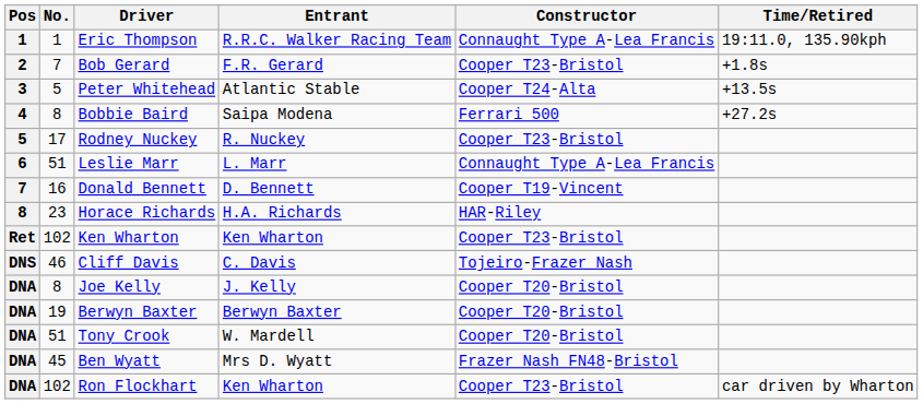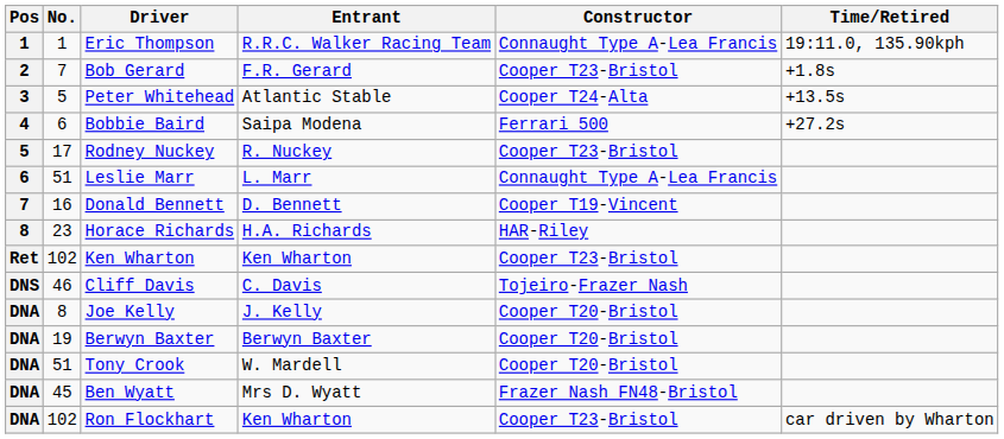 <table class="wikitable" style="font-size: 95%;">
 <tr>
 <th>Pos</th>
 <th>No.</th>
 <th>Driver</th>
 <th>Entrant</th>
 <th>Constructor</th>
 <th>Time/Retired</th>
 </tr>
 <tr>
 <th>1</th>
 <td style="text-align:center">1</td>
 <td> <a href='#'>Eric Thompson</a></td>
 <td><a href='#'>R.R.C. Walker Racing Team</a></td>
 <td><a href='#'>Connaught Type A</a>-<a href='#'>Lea Francis</a></td>
 <td>19:11.0, 135.90kph</td>
 </tr>
 <tr>
 <th>2</th>
 <td style="text-align:center">7</td>
 <td> <a href='#'>Bob Gerard</a></td>
 <td><a href='#'>F.R. Gerard</a></td>
 <td><a href='#'>Cooper T23</a>-<a href='#'>Bristol</a></td>
 <td>+1.8s</td>
 </tr>
 <tr>
 <th>3</th>
 <td style="text-align:center">5</td>
 <td> <a href='#'>Peter Whitehead</a></td>
 <td>Atlantic Stable</td>
 <td><a href='#'>Cooper T24</a>-<a href='#'>Alta</a></td>
 <td>+13.5s</td>
 </tr>
 <tr>
 <th>4</th>
-<td style="text-align:center">8</td>
+<td style="text-align:center">6</td>
 <td> <a href='#'>Bobbie Baird</a></td>
 <td>Saipa Modena</td>
 <td><a href='#'>Ferrari 500</a></td>
 <td>+27.2s</td>
 </tr>
 <tr>
 <th>5</th>
 <td style="text-align:center">17</td>
 <td> <a href='#'>Rodney Nuckey</a></td>
 <td><a href='#'>R. Nuckey</a></td>
 <td><a href='#'>Cooper T23</a>-<a href='#'>Bristol</a></td>
 <td></td>
 </tr>
 <tr>
 <th>6</th>
 <td style="text-align:center">51</td>
 <td> <a href='#'>Leslie Marr</a></td>
 <td><a href='#'>L. Marr</a></td>
 <td><a href='#'>Connaught Type A</a>-<a href='#'>Lea Francis</a></td>
 <td></td>
 </tr>
 <tr>
 <th>7</th>
 <td style="text-align:center">16</td>
 <td> <a href='#'>Donald Bennett</a></td>
 <td><a href='#'>D. Bennett</a></td>
 <td><a href='#'>Cooper T19</a>-<a href='#'>Vincent</a></td>
 <td></td>
 </tr>
 <tr>
 <th>8</th>
 <td style="text-align:center">23</td>
 <td> <a href='#'>Horace Richards</a></td>
 <td><a href='#'>H.A. Richards</a></td>
 <td><a href='#'>HAR</a>-<a href='#'>Riley</a></td>
 <td></td>
 </tr>
 <tr>
 <th>Ret</th>
 <td style="text-align:center">102</td>
 <td> <a href='#'>Ken Wharton</a></td>
 <td><a href='#'>Ken Wharton</a></td>
 <td><a href='#'>Cooper T23</a>-<a href='#'>Bristol</a></td>
 <td></td>
 </tr>
 <tr>
 <th>DNS</th>
 <td style="text-align:center">46</td>
 <td> <a href='#'>Cliff Davis</a></td>
 <td><a href='#'>C. Davis</a></td>
 <td><a href='#'>Tojeiro</a>-<a href='#'>Frazer Nash</a></td>
 <td></td>
 </tr>
 <tr>
 <th>DNA</th>
 <td style="text-align:center">8</td>
 <td> <a href='#'>Joe Kelly</a></td>
 <td><a href='#'>J. Kelly</a></td>
 <td><a href='#'>Cooper T20</a>-<a href='#'>Bristol</a></td>
 <td></td>
 </tr>
 <tr>
 <th>DNA</th>
 <td style="text-align:center">19</td>
 <td> <a href='#'>Berwyn Baxter</a></td>
 <td><a href='#'>Berwyn Baxter</a></td>
 <td><a href='#'>Cooper T20</a>-<a href='#'>Bristol</a></td>
 <td></td>
 </tr>
 <tr>
 <th>DNA</th>
 <td style="text-align:center">51</td>
 <td> <a href='#'>Tony Crook</a></td>
 <td>W. Mardell</td>
 <td><a href='#'>Cooper T20</a>-<a href='#'>Bristol</a></td>
 <td></td>
 </tr>
 <tr>
 <th>DNA</th>
 <td style="text-align:center">45</td>
 <td> <a href='#'>Ben Wyatt</a></td>
 <td>Mrs D. Wyatt</td>
 <td><a href='#'>Frazer Nash FN48</a>-<a href='#'>Bristol</a></td>
 <td></td>
 </tr>
 <tr>
 <th>DNA</th>
 <td style="text-align:center">102</td>
 <td> <a href='#'>Ron Flockhart</a></td>
 <td><a href='#'>Ken Wharton</a></td>
 <td><a href='#'>Cooper T23</a>-<a href='#'>Bristol</a></td>
 <td>car driven by Wharton</td>
 </tr>
 </table>
